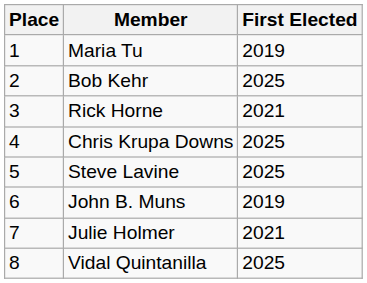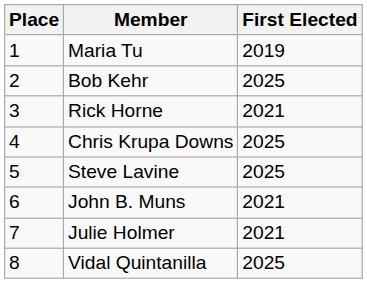 <table class="wikitable">
 <tr>
 <th>Place</th>
 <th>Member</th>
 <th>First Elected</th>
 </tr>
 <tr>
 <td>1</td>
 <td>Maria Tu</td>
 <td>2019</td>
 </tr>
 <tr>
 <td>2</td>
 <td>Bob Kehr</td>
 <td>2025</td>
 </tr>
 <tr>
 <td>3</td>
 <td>Rick Horne</td>
 <td>2021</td>
 </tr>
 <tr>
 <td>4</td>
 <td>Chris Krupa Downs</td>
 <td>2025</td>
 </tr>
 <tr>
 <td>5</td>
 <td>Steve Lavine</td>
 <td>2025</td>
 </tr>
 <tr>
 <td>6</td>
 <td>John B. Muns</td>
-<td>2019</td>
+<td>2021</td>
 </tr>
 <tr>
 <td>7</td>
 <td>Julie Holmer</td>
 <td>2021</td>
 </tr>
 <tr>
 <td>8</td>
 <td>Vidal Quintanilla</td>
 <td>2025</td>
 </tr>
 </table>
